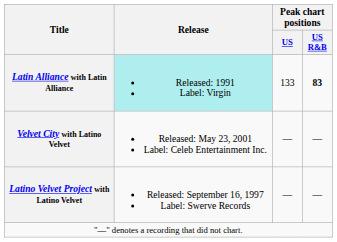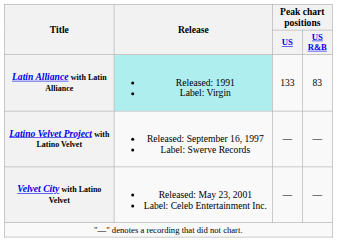 <table class="wikitable plainrowheaders" style="text-align:center;">
 <tr>
 <th scope="col" rowspan="2" style="width:11em;">Title</th>
 <th scope="col" rowspan="2" style="width:16em;">Release</th>
 <th colspan="2" scope="col">Peak chart positions</th>
 </tr>
 <tr>
 <th scope="col" style="width:3em;font-size:90%;"><a href='#'>US</a><br></th>
 <th scope="col" style="width:3em;font-size:90%;"><a href='#'>US<br>R&B</a><br></th>
 </tr>
 <tr>
 <th scope="row"><em><a href='#'>Latin Alliance</a></em> <small>with Latin Alliance</small></th>
 <td style="background: paleturquoise;"><br><ul><li>Released: 1991</li><li>Label: Virgin</li></ul></td>
 <td>133</td>
-<td><strong>83</strong></td>
+<td>83</td>
+</tr>
+<tr>
+<th scope="row"><em><a href='#'>Latino Velvet Project</a></em> <small>with Latino Velvet</small></th>
+<td><br><ul><li>Released: September 16, 1997</li><li>Label: Swerve Records</li></ul></td>
+<td>—</td>
+<td>—</td>
 </tr>
 <tr>
 <th scope="row"><em><a href='#'>Velvet City</a></em> <small>with Latino Velvet</small></th>
 <td><br><ul><li>Released: May 23, 2001</li><li>Label: Celeb Entertainment Inc.</li></ul></td>
 <td>—</td>
 <td>—</td>
 </tr>
 <tr>
-<th scope="row"><em><a href='#'>Latino Velvet Project</a></em> <small>with Latino Velvet</small></th>
-<td><br><ul><li>Released: September 16, 1997</li><li>Label: Swerve Records</li></ul></td>
-<td>—</td>
-<td>—</td>
-</tr>
-<tr>
 <td colspan="4" style="font-size:90%">"—" denotes a recording that did not chart.</td>
 </tr>
 </table>
